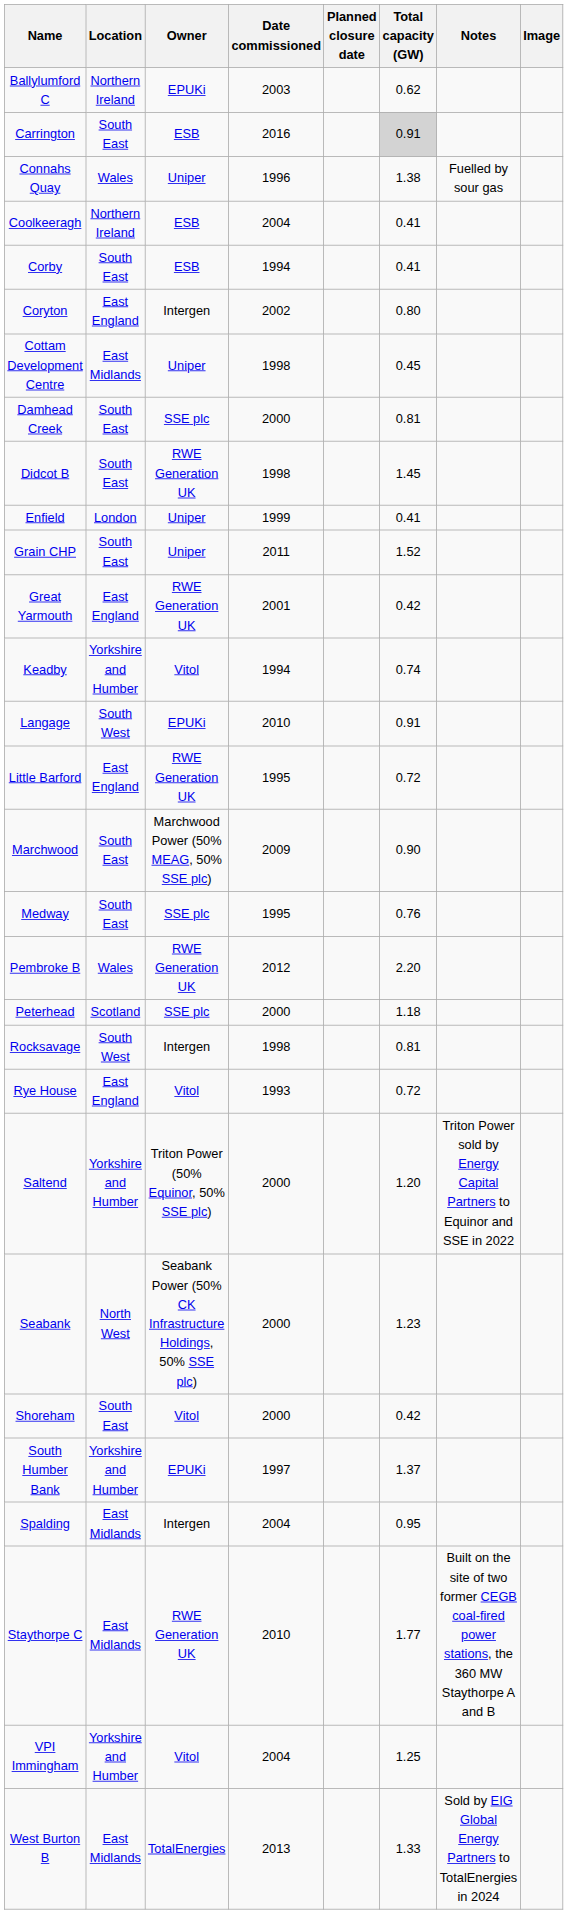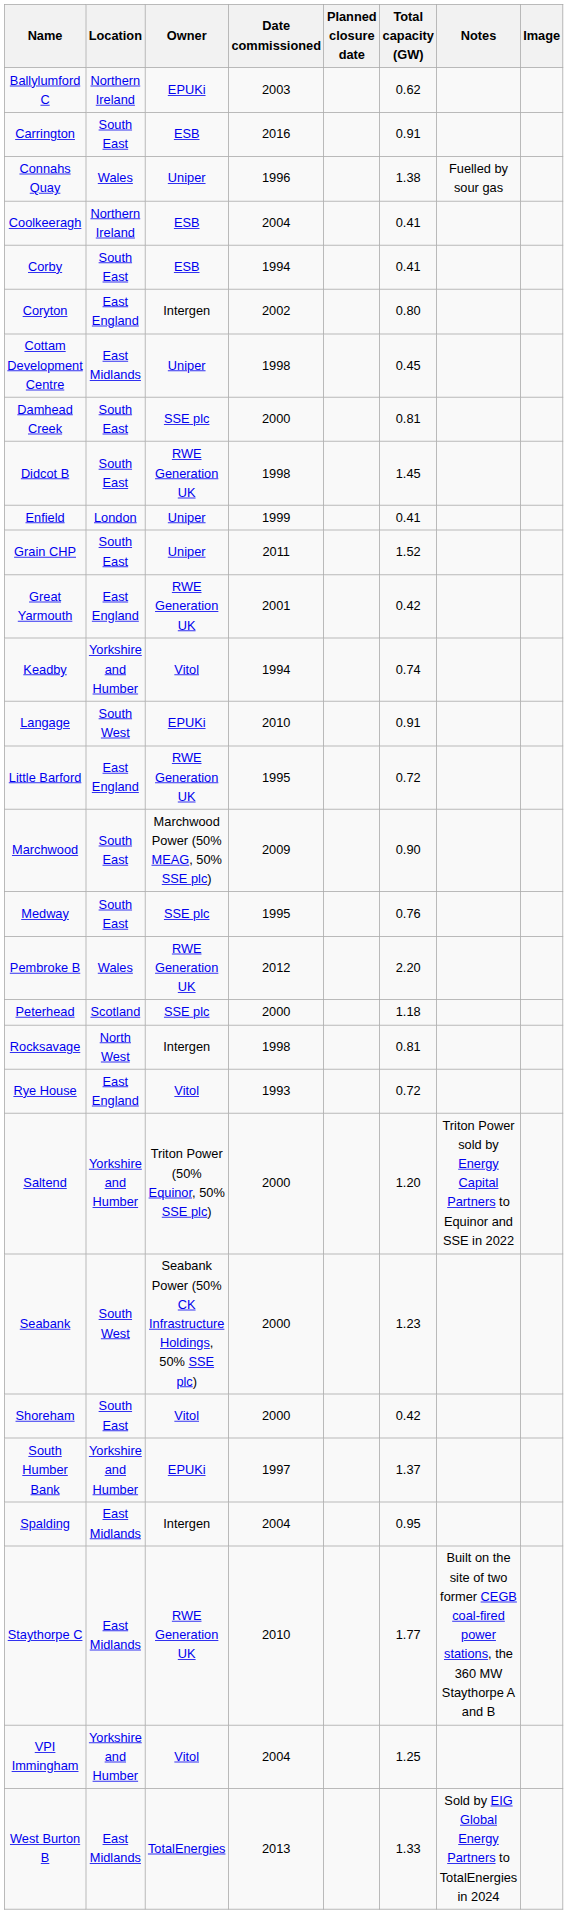 <table class="wikitable sortable" style="font-size:100%;border:0px;text-align:center;line-height:150%;table-layout: fixed">
 <tr>
 <th scope="col">Name</th>
 <th scope="col">Location</th>
 <th scope="col">Owner</th>
 <th scope="col" data-sort-type="number">Date commissioned</th>
 <th scope="col" data-sort-type="number">Planned closure date</th>
 <th scope="col" data-sort-type="number">Total capacity (GW)</th>
 <th scope="col">Notes</th>
 <th scope="col" style="width:100px" class="unsortable">Image</th>
 </tr>
 <tr>
 <td><a href='#'>Ballylumford C</a></td>
 <td><a href='#'>Northern Ireland</a></td>
 <td><a href='#'>EPUKi</a></td>
 <td>2003</td>
 <td></td>
 <td>0.62</td>
 <td></td>
 <td></td>
 </tr>
 <tr>
 <td><a href='#'>Carrington</a></td>
 <td><a href='#'>South East</a></td>
 <td><a href='#'>ESB</a></td>
 <td>2016</td>
 <td></td>
-<td style="background: lightgrey;">0.91</td>
+<td>0.91</td>
 <td></td>
 <td></td>
 </tr>
 <tr>
 <td><a href='#'>Connahs Quay</a></td>
 <td><a href='#'>Wales</a></td>
 <td><a href='#'>Uniper</a></td>
 <td>1996</td>
 <td></td>
 <td>1.38</td>
 <td>Fuelled by sour gas</td>
 <td></td>
 </tr>
 <tr>
 <td><a href='#'>Coolkeeragh</a></td>
 <td><a href='#'>Northern Ireland</a></td>
 <td><a href='#'>ESB</a></td>
 <td>2004</td>
 <td></td>
 <td>0.41</td>
 <td></td>
 <td></td>
 </tr>
 <tr>
 <td><a href='#'>Corby</a></td>
 <td><a href='#'>South East</a></td>
 <td><a href='#'>ESB</a></td>
 <td>1994</td>
 <td></td>
 <td>0.41</td>
 <td></td>
 <td></td>
 </tr>
 <tr>
 <td><a href='#'>Coryton</a></td>
 <td><a href='#'>East England</a></td>
 <td>Intergen</td>
 <td>2002</td>
 <td></td>
 <td>0.80</td>
 <td></td>
 <td></td>
 </tr>
 <tr>
 <td><a href='#'>Cottam Development Centre</a></td>
 <td><a href='#'>East Midlands</a></td>
 <td><a href='#'>Uniper</a></td>
 <td>1998</td>
 <td></td>
 <td>0.45</td>
 <td></td>
 <td></td>
 </tr>
 <tr>
 <td><a href='#'>Damhead Creek</a></td>
 <td><a href='#'>South East</a></td>
 <td><a href='#'>SSE plc</a></td>
 <td>2000</td>
 <td></td>
 <td>0.81</td>
 <td></td>
 <td></td>
 </tr>
 <tr>
 <td><a href='#'>Didcot B</a></td>
 <td><a href='#'>South East</a></td>
 <td><a href='#'>RWE Generation UK</a></td>
 <td>1998</td>
 <td></td>
 <td>1.45</td>
 <td></td>
 <td></td>
 </tr>
 <tr>
 <td><a href='#'>Enfield</a></td>
 <td><a href='#'>London</a></td>
 <td><a href='#'>Uniper</a></td>
 <td>1999</td>
 <td></td>
 <td>0.41</td>
 <td></td>
 <td></td>
 </tr>
 <tr>
 <td><a href='#'>Grain CHP</a></td>
 <td><a href='#'>South East</a></td>
 <td><a href='#'>Uniper</a></td>
 <td>2011</td>
 <td></td>
 <td>1.52</td>
 <td></td>
 <td></td>
 </tr>
 <tr>
 <td><a href='#'>Great Yarmouth</a></td>
 <td><a href='#'>East England</a></td>
 <td><a href='#'>RWE Generation UK</a></td>
 <td>2001</td>
 <td></td>
 <td>0.42</td>
 <td></td>
 <td></td>
 </tr>
 <tr>
 <td><a href='#'>Keadby</a></td>
 <td><a href='#'>Yorkshire and Humber</a></td>
 <td><a href='#'>Vitol</a></td>
 <td>1994</td>
 <td></td>
 <td>0.74</td>
 <td></td>
 <td></td>
 </tr>
 <tr>
 <td><a href='#'>Langage</a></td>
 <td><a href='#'>South West</a></td>
 <td><a href='#'>EPUKi</a></td>
 <td>2010</td>
 <td></td>
 <td>0.91</td>
 <td></td>
 <td></td>
 </tr>
 <tr>
 <td><a href='#'>Little Barford</a></td>
 <td><a href='#'>East England</a></td>
 <td><a href='#'>RWE Generation UK</a></td>
 <td>1995</td>
 <td></td>
 <td>0.72</td>
 <td></td>
 <td></td>
 </tr>
 <tr>
 <td><a href='#'>Marchwood</a></td>
 <td><a href='#'>South East</a></td>
 <td>Marchwood Power (50% <a href='#'>MEAG</a>, 50% <a href='#'>SSE plc</a>)</td>
 <td>2009</td>
 <td></td>
 <td>0.90</td>
 <td></td>
 <td></td>
 </tr>
 <tr>
 <td><a href='#'>Medway</a></td>
 <td><a href='#'>South East</a></td>
 <td><a href='#'>SSE plc</a></td>
 <td>1995</td>
 <td></td>
 <td>0.76</td>
 <td></td>
 <td></td>
 </tr>
 <tr>
 <td><a href='#'>Pembroke B</a></td>
 <td><a href='#'>Wales</a></td>
 <td><a href='#'>RWE Generation UK</a></td>
 <td>2012</td>
 <td></td>
 <td>2.20</td>
 <td></td>
 <td></td>
 </tr>
 <tr>
 <td><a href='#'>Peterhead</a></td>
 <td><a href='#'>Scotland</a></td>
 <td><a href='#'>SSE plc</a></td>
 <td>2000</td>
 <td></td>
 <td>1.18</td>
 <td></td>
 <td></td>
 </tr>
 <tr>
 <td><a href='#'>Rocksavage</a></td>
-<td><a href='#'>South West</a></td>
+<td><a href='#'>North West</a></td>
 <td>Intergen</td>
 <td>1998</td>
 <td></td>
 <td>0.81</td>
 <td></td>
 <td></td>
 </tr>
 <tr>
 <td><a href='#'>Rye House</a></td>
 <td><a href='#'>East England</a></td>
 <td><a href='#'>Vitol</a></td>
 <td>1993</td>
 <td></td>
 <td>0.72</td>
 <td></td>
 <td></td>
 </tr>
 <tr>
 <td><a href='#'>Saltend</a></td>
 <td><a href='#'>Yorkshire and Humber</a></td>
 <td>Triton Power (50% <a href='#'>Equinor</a>, 50% <a href='#'>SSE plc</a>)</td>
 <td>2000</td>
 <td></td>
 <td>1.20</td>
 <td>Triton Power sold by <a href='#'>Energy Capital Partners</a> to Equinor and SSE in 2022</td>
 <td></td>
 </tr>
 <tr>
 <td><a href='#'>Seabank</a></td>
-<td><a href='#'>North West</a></td>
+<td><a href='#'>South West</a></td>
 <td>Seabank Power (50% <a href='#'>CK Infrastructure Holdings</a>, 50% <a href='#'>SSE plc</a>)</td>
 <td>2000</td>
 <td></td>
 <td>1.23</td>
 <td></td>
 <td></td>
 </tr>
 <tr>
 <td><a href='#'>Shoreham</a></td>
 <td><a href='#'>South East</a></td>
 <td><a href='#'>Vitol</a></td>
 <td>2000</td>
 <td></td>
 <td>0.42</td>
 <td></td>
 <td></td>
 </tr>
 <tr>
 <td><a href='#'>South Humber Bank</a></td>
 <td><a href='#'>Yorkshire and Humber</a></td>
 <td><a href='#'>EPUKi</a></td>
 <td>1997</td>
 <td></td>
 <td>1.37</td>
 <td></td>
 <td></td>
 </tr>
 <tr>
 <td><a href='#'>Spalding</a></td>
 <td><a href='#'>East Midlands</a></td>
 <td>Intergen</td>
 <td>2004</td>
 <td></td>
 <td>0.95</td>
 <td></td>
 <td></td>
 </tr>
 <tr>
 <td><a href='#'>Staythorpe C</a></td>
 <td><a href='#'>East Midlands</a></td>
 <td><a href='#'>RWE Generation UK</a></td>
 <td>2010</td>
 <td></td>
 <td>1.77</td>
 <td>Built on the site of two former <a href='#'>CEGB</a> <a href='#'>coal-fired power stations</a>, the 360 MW Staythorpe A and B</td>
 <td></td>
 </tr>
 <tr>
 <td><a href='#'>VPI Immingham</a></td>
 <td><a href='#'>Yorkshire and Humber</a></td>
 <td><a href='#'>Vitol</a></td>
 <td>2004</td>
 <td></td>
 <td>1.25</td>
 <td></td>
 <td></td>
 </tr>
 <tr>
 <td><a href='#'>West Burton B</a></td>
 <td><a href='#'>East Midlands</a></td>
 <td><a href='#'>TotalEnergies</a></td>
 <td>2013</td>
 <td></td>
 <td>1.33</td>
 <td>Sold by <a href='#'>EIG Global Energy Partners</a> to TotalEnergies in 2024</td>
 <td></td>
 </tr>
 </table>
